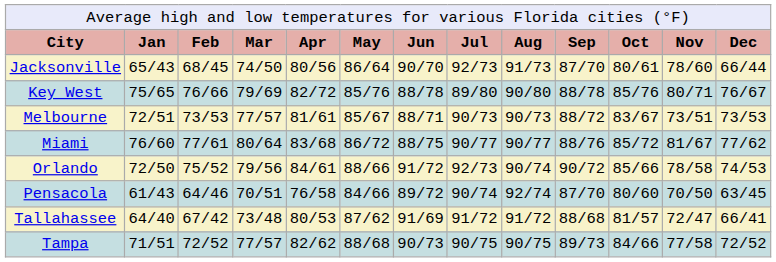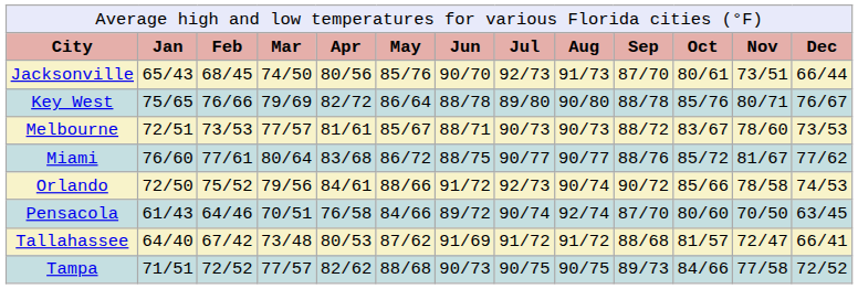 <table class="wikitable" style="margin:1em auto; text-align:center">
 <tr>
 <td colspan="13" style="text-align:center;font-size:100%;background:#E8EAFA;">Average high and low temperatures for various Florida cities (°F)</td>
 </tr>
 <tr style="background:#e5afaa; color:#000">
 <td><strong>City</strong></td>
 <td><strong>Jan</strong></td>
 <td><strong>Feb</strong></td>
 <td><strong>Mar</strong></td>
 <td><strong>Apr</strong></td>
 <td><strong>May</strong></td>
 <td><strong>Jun</strong></td>
 <td><strong>Jul</strong></td>
 <td><strong>Aug</strong></td>
 <td><strong>Sep</strong></td>
 <td><strong>Oct</strong></td>
 <td><strong>Nov</strong></td>
 <td><strong>Dec</strong></td>
 </tr>
 <tr style="background:#f8f3ca; color:#000">
 <td><a href='#'>Jacksonville</a></td>
 <td>65/43</td>
 <td>68/45</td>
 <td>74/50</td>
 <td>80/56</td>
-<td>86/64</td>
+<td>85/76</td>
 <td>90/70</td>
 <td>92/73</td>
 <td>91/73</td>
 <td>87/70</td>
 <td>80/61</td>
-<td>78/60</td>
+<td>73/51</td>
 <td>66/44</td>
 </tr>
 <tr style="background:#c5dfe1; color:#000">
 <td><a href='#'>Key West</a></td>
 <td>75/65</td>
 <td>76/66</td>
 <td>79/69</td>
 <td>82/72</td>
-<td>85/76</td>
+<td>86/64</td>
 <td>88/78</td>
 <td>89/80</td>
 <td>90/80</td>
 <td>88/78</td>
 <td>85/76</td>
 <td>80/71</td>
 <td>76/67</td>
 </tr>
 <tr style="background:#f8f3ca; color:#000">
 <td><a href='#'>Melbourne</a></td>
 <td>72/51</td>
 <td>73/53</td>
 <td>77/57</td>
 <td>81/61</td>
 <td>85/67</td>
 <td>88/71</td>
 <td>90/73</td>
 <td>90/73</td>
 <td>88/72</td>
 <td>83/67</td>
-<td>73/51</td>
+<td>78/60</td>
 <td>73/53</td>
 </tr>
 <tr style="background:#c5dfe1; color:#000">
 <td><a href='#'>Miami</a></td>
 <td>76/60</td>
 <td>77/61</td>
 <td>80/64</td>
 <td>83/68</td>
 <td>86/72</td>
 <td>88/75</td>
 <td>90/77</td>
 <td>90/77</td>
 <td>88/76</td>
 <td>85/72</td>
 <td>81/67</td>
 <td>77/62</td>
 </tr>
 <tr style="background:#f8f3ca; color:#000">
 <td><a href='#'>Orlando</a></td>
 <td>72/50</td>
 <td>75/52</td>
 <td>79/56</td>
 <td>84/61</td>
 <td>88/66</td>
 <td>91/72</td>
 <td>92/73</td>
 <td>90/74</td>
 <td>90/72</td>
 <td>85/66</td>
 <td>78/58</td>
 <td>74/53</td>
 </tr>
 <tr style="background:#c5dfe1; color:#000">
 <td><a href='#'>Pensacola</a></td>
 <td>61/43</td>
 <td>64/46</td>
 <td>70/51</td>
 <td>76/58</td>
 <td>84/66</td>
 <td>89/72</td>
 <td>90/74</td>
 <td>92/74</td>
 <td>87/70</td>
 <td>80/60</td>
 <td>70/50</td>
 <td>63/45</td>
 </tr>
 <tr style="background:#f8f3ca; color:#000">
 <td><a href='#'>Tallahassee</a></td>
 <td>64/40</td>
 <td>67/42</td>
 <td>73/48</td>
 <td>80/53</td>
 <td>87/62</td>
 <td>91/69</td>
 <td>91/72</td>
 <td>91/72</td>
 <td>88/68</td>
 <td>81/57</td>
 <td>72/47</td>
 <td>66/41</td>
 </tr>
 <tr style="background:#c5dfe1; color:#000">
 <td><a href='#'>Tampa</a></td>
 <td>71/51</td>
 <td>72/52</td>
 <td>77/57</td>
 <td>82/62</td>
 <td>88/68</td>
 <td>90/73</td>
 <td>90/75</td>
 <td>90/75</td>
 <td>89/73</td>
 <td>84/66</td>
 <td>77/58</td>
 <td>72/52</td>
 </tr>
 </table>
